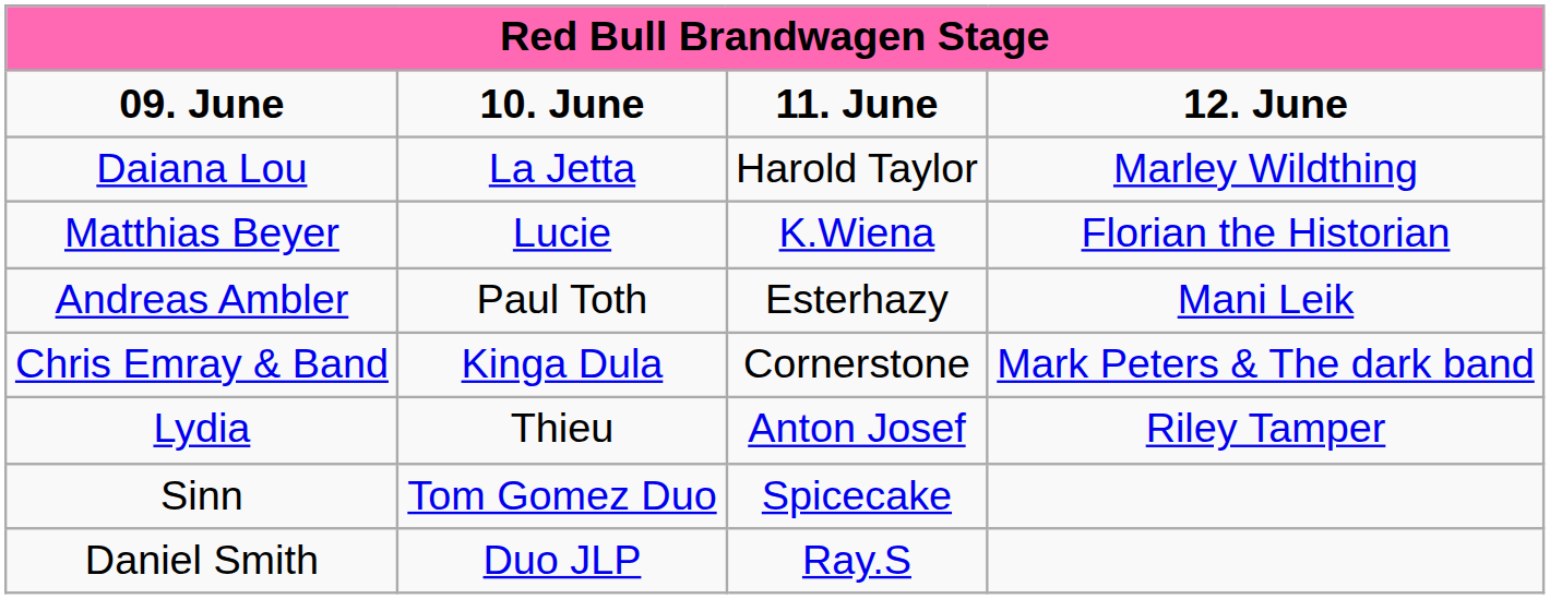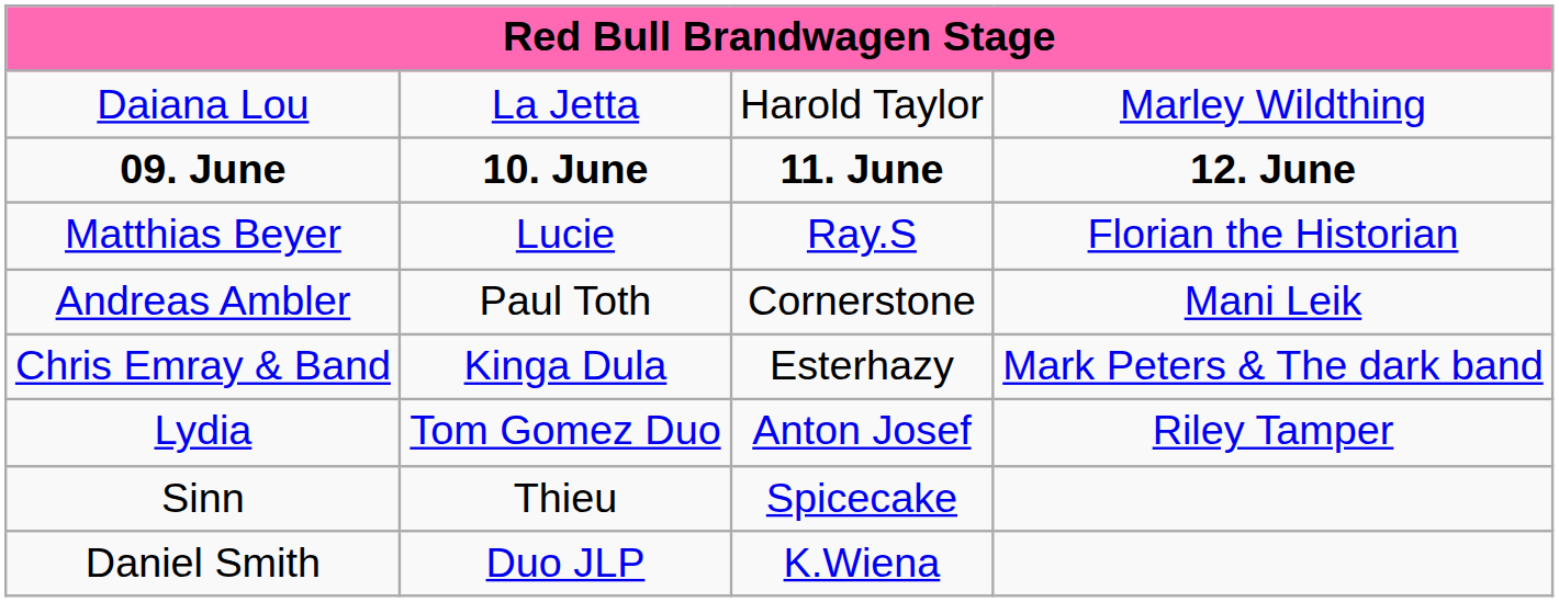 <table class="wikitable" style="text-align:center">
 <tr>
 <td colspan="4" style="background-color:#FF69B4"><strong>Red Bull Brandwagen Stage</strong></td>
+</tr>
+<tr>
+<td><a href='#'>Daiana Lou</a></td>
+<td><a href='#'>La Jetta</a></td>
+<td>Harold Taylor</td>
+<td><a href='#'>Marley Wildthing</a></td>
 </tr>
 <tr>
 <td><strong>09. June</strong></td>
 <td><strong>10. June</strong></td>
 <td><strong>11. June</strong></td>
 <td><strong>12. June</strong></td>
 </tr>
 <tr>
-<td><a href='#'>Daiana Lou</a></td>
-<td><a href='#'>La Jetta</a></td>
-<td>Harold Taylor</td>
-<td><a href='#'>Marley Wildthing</a></td>
-</tr>
-<tr>
 <td><a href='#'>Matthias Beyer</a></td>
 <td><a href='#'>Lucie</a></td>
-<td><a href='#'>K.Wiena</a></td>
+<td><a href='#'>Ray.S</a></td>
 <td><a href='#'>Florian the Historian</a></td>
 </tr>
 <tr>
 <td><a href='#'>Andreas Ambler</a></td>
 <td>Paul Toth</td>
-<td>Esterhazy</td>
+<td>Cornerstone</td>
 <td><a href='#'>Mani Leik</a></td>
 </tr>
 <tr>
 <td><a href='#'>Chris Emray & Band</a></td>
 <td><a href='#'>Kinga Dula</a></td>
-<td>Cornerstone</td>
+<td>Esterhazy</td>
 <td><a href='#'>Mark Peters & The dark band</a></td>
 </tr>
 <tr>
 <td><a href='#'>Lydia</a></td>
-<td>Thieu</td>
+<td><a href='#'>Tom Gomez Duo</a></td>
 <td><a href='#'>Anton Josef</a></td>
 <td><a href='#'>Riley Tamper</a></td>
 </tr>
 <tr>
 <td>Sinn</td>
-<td><a href='#'>Tom Gomez Duo</a></td>
+<td>Thieu</td>
 <td><a href='#'>Spicecake</a></td>
 <td></td>
 </tr>
 <tr>
 <td>Daniel Smith</td>
 <td><a href='#'>Duo JLP</a></td>
-<td><a href='#'>Ray.S</a></td>
+<td><a href='#'>K.Wiena</a></td>
 <td></td>
 </tr>
 </table>
